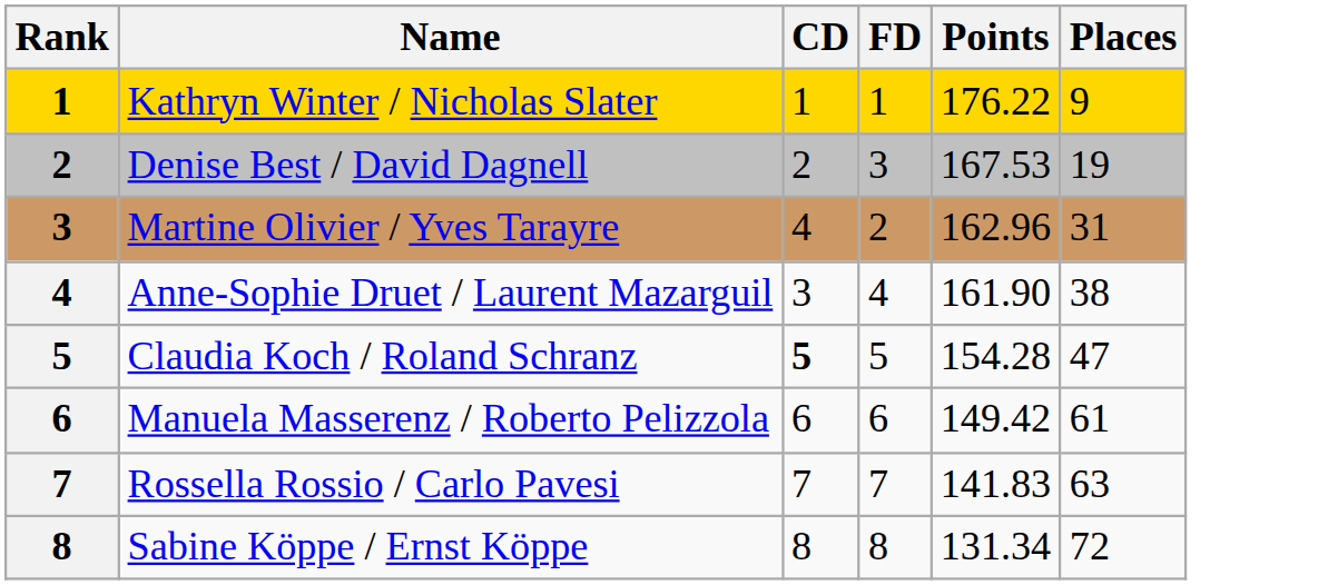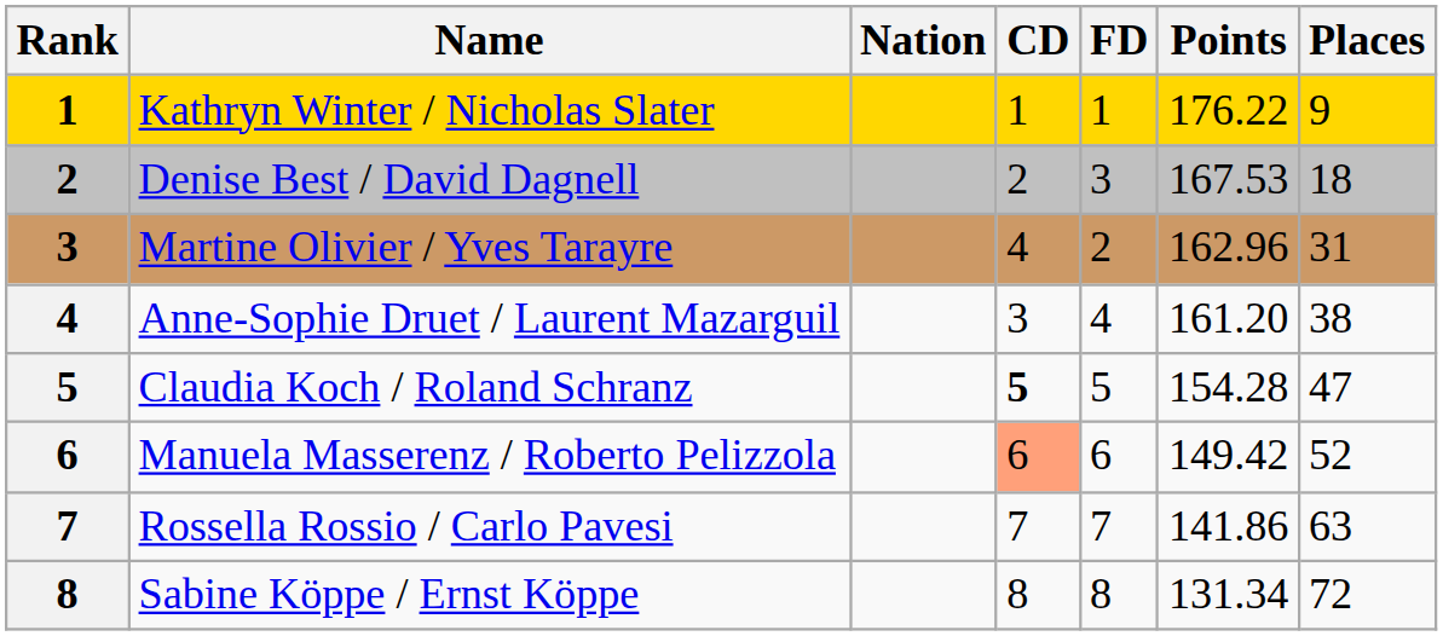 <table class="wikitable">
 <tr>
 <th>Rank</th>
 <th>Name</th>
+<th>Nation</th>
 <th>CD</th>
 <th>FD</th>
 <th>Points</th>
 <th>Places</th>
 </tr>
 <tr bgcolor=gold>
 <td align=center><strong>1</strong></td>
 <td><a href='#'>Kathryn Winter</a> / <a href='#'>Nicholas Slater</a></td>
+<td></td>
 <td>1</td>
 <td>1</td>
 <td>176.22</td>
 <td>9</td>
 </tr>
 <tr bgcolor=silver>
 <td align=center><strong>2</strong></td>
 <td><a href='#'>Denise Best</a> / <a href='#'>David Dagnell</a></td>
+<td></td>
 <td>2</td>
 <td>3</td>
 <td>167.53</td>
-<td>19</td>
+<td>18</td>
 </tr>
 <tr bgcolor=cc9966>
 <td align=center><strong>3</strong></td>
 <td><a href='#'>Martine Olivier</a> / <a href='#'>Yves Tarayre</a></td>
+<td></td>
 <td>4</td>
 <td>2</td>
 <td>162.96</td>
 <td>31</td>
 </tr>
 <tr>
 <th>4</th>
 <td><a href='#'>Anne-Sophie Druet</a> / <a href='#'>Laurent Mazarguil</a></td>
+<td></td>
 <td>3</td>
 <td>4</td>
-<td>161.90</td>
+<td>161.20</td>
 <td>38</td>
 </tr>
 <tr>
 <th>5</th>
 <td><a href='#'>Claudia Koch</a> / <a href='#'>Roland Schranz</a></td>
+<td></td>
 <td><strong>5</strong></td>
 <td>5</td>
 <td>154.28</td>
 <td>47</td>
 </tr>
 <tr>
 <th>6</th>
 <td><a href='#'>Manuela Masserenz</a> / <a href='#'>Roberto Pelizzola</a></td>
-<td>6</td>
+<td></td>
+<td style="background: lightsalmon;">6</td>
 <td>6</td>
 <td>149.42</td>
-<td>61</td>
+<td>52</td>
 </tr>
 <tr>
 <th>7</th>
 <td><a href='#'>Rossella Rossio</a> / <a href='#'>Carlo Pavesi</a></td>
+<td></td>
 <td>7</td>
 <td>7</td>
-<td>141.83</td>
+<td>141.86</td>
 <td>63</td>
 </tr>
 <tr>
 <th>8</th>
 <td><a href='#'>Sabine Köppe</a> / <a href='#'>Ernst Köppe</a></td>
+<td></td>
 <td>8</td>
 <td>8</td>
 <td>131.34</td>
 <td>72</td>
 </tr>
 </table>
